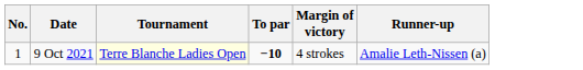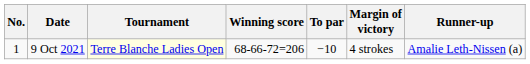 <table class="wikitable " style="font-size:95%;">
 <tr>
 <th>No.</th>
 <th>Date</th>
 <th>Tournament</th>
+<th>Winning score</th>
 <th>To par</th>
 <th>Margin of<br>victory</th>
 <th>Runner-up</th>
 </tr>
 <tr>
 <td align=center>1</td>
 <td align=right>9 Oct <a href='#'>2021</a></td>
 <td style="background: lightyellow;"><a href='#'>Terre Blanche Ladies Open</a></td>
-<td align=center><strong>−10</strong></td>
+<td align=right>68-66-72=206</td>
+<td align=center>−10</td>
 <td>4 strokes</td>
 <td> <a href='#'>Amalie Leth-Nissen</a> (a)</td>
 </tr>
 </table>
